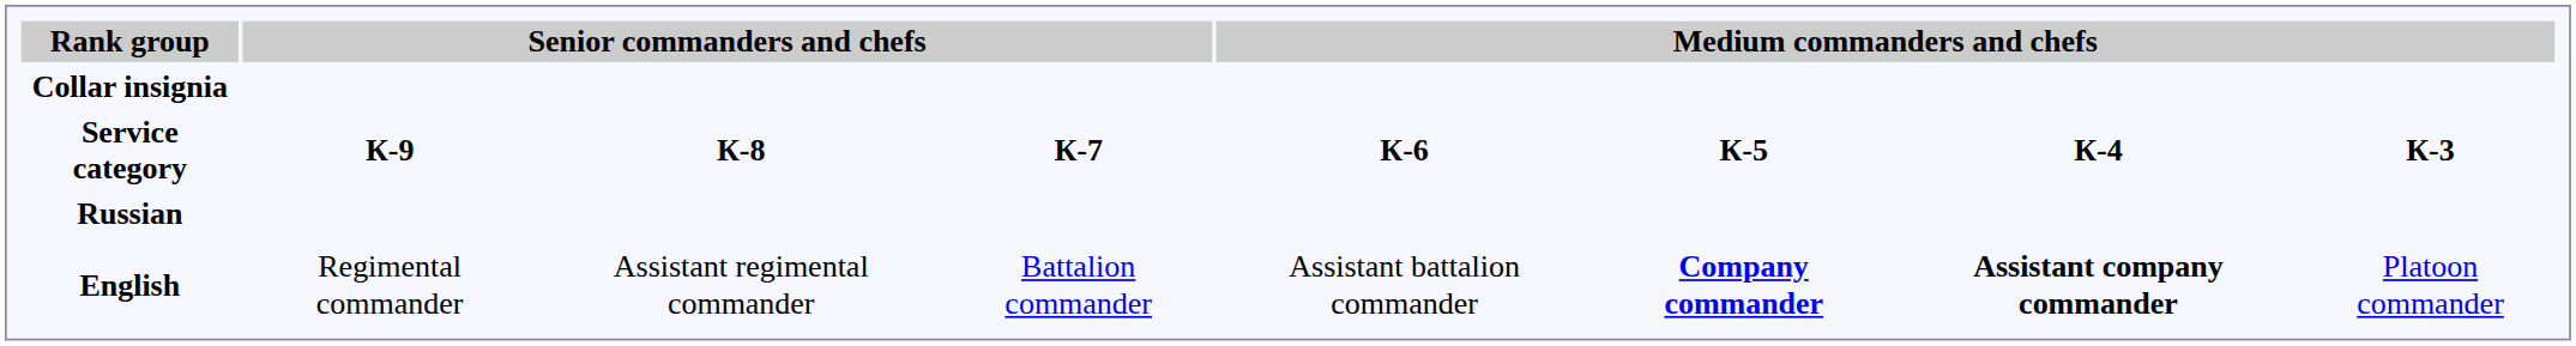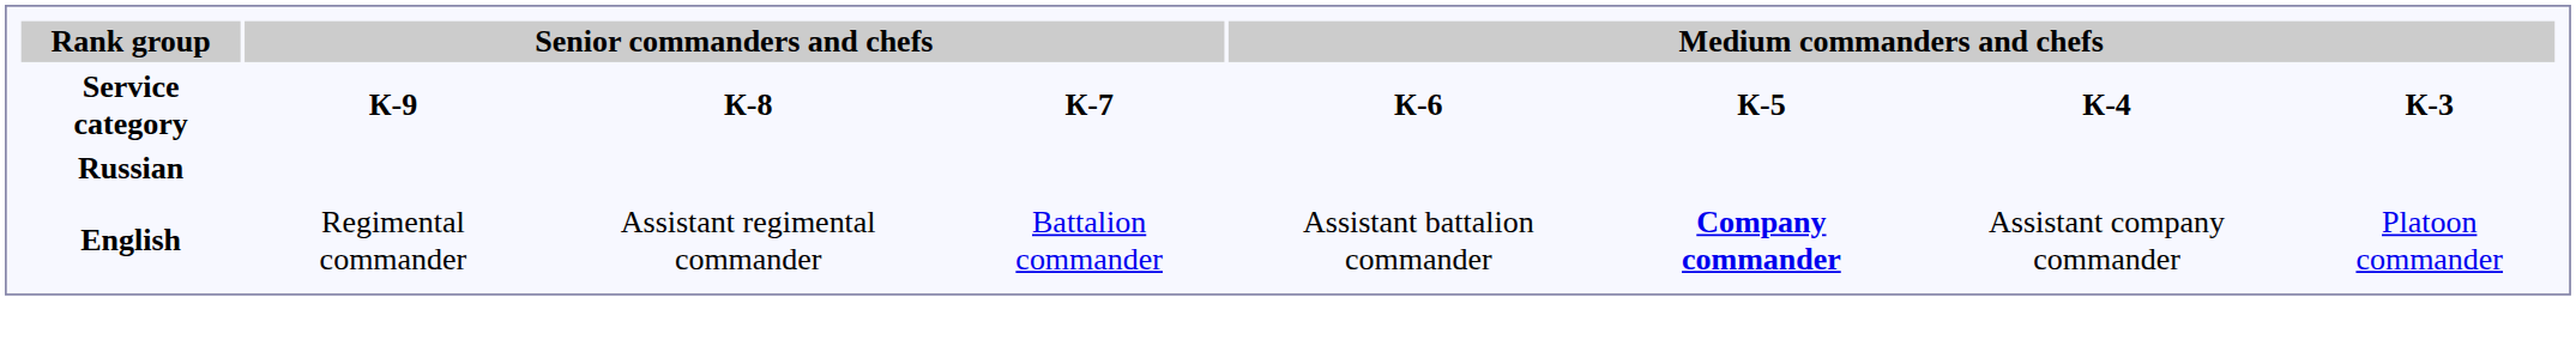 <table style="border:1px solid #8888aa; background-color:#f7f8ff; padding:5px; font-size:95%; margin: 0px 12px 12px 0px;">
 <tr bgcolor="#CCCCCC">
 <th>Rank group</th>
 <th colspan="3"><strong>Senior commanders and chefs</strong></th>
 <th colspan=4><strong>Medium commanders and chefs</strong></th>
-</tr>
-<tr style="text-align:center;">
-<th>Collar insignia</th>
-<td></td>
-<td></td>
-<td></td>
-<td></td>
-<td></td>
-<td></td>
-<td></td>
 </tr>
 <tr style="text-align:center;">
 <th>Service category</th>
 <td><strong>К-9</strong></td>
 <td><strong>К-8</strong></td>
 <td><strong>К-7</strong></td>
 <td><strong>К-6</strong></td>
 <td><strong>К-5</strong></td>
 <td><strong>К-4</strong></td>
 <td><strong>К-3</strong></td>
 </tr>
 <tr style="text-align:center;">
 <th>Russian</th>
 <td><br></td>
 <td><br></td>
 <td><br></td>
 <td><br></td>
 <td><br></td>
 <td><br></td>
 <td><br></td>
 </tr>
 <tr style="text-align:center;">
 <td colspan=8></td>
 </tr>
 <tr style="text-align:center;">
 <th>English</th>
 <td>Regimental commander</td>
 <td>Assistant regimental commander</td>
 <td><a href='#'>Battalion commander</a></td>
 <td>Assistant battalion commander</td>
 <td><strong><a href='#'>Company commander</a></strong></td>
-<td><strong>Assistant company commander</strong></td>
+<td>Assistant company commander</td>
 <td><a href='#'>Platoon commander</a></td>
 </tr>
 </table>
